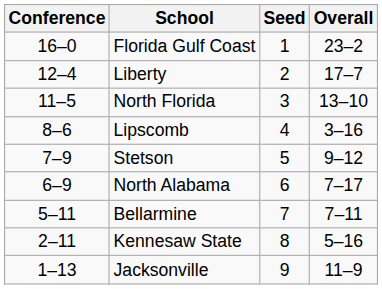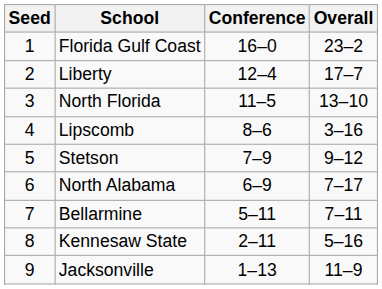 <table class="wikitable" style="white-space:nowrap;">
 <tr>
+<th>Seed</th>
+<th>School</th>
 <th>Conference</th>
-<th>School</th>
-<th>Seed</th>
 <th>Overall</th>
 </tr>
 <tr>
+<td align=center>1</td>
+<td>Florida Gulf Coast</td>
 <td align=center>16–0</td>
-<td>Florida Gulf Coast</td>
-<td align=center>1</td>
 <td align=center>23–2</td>
 </tr>
 <tr>
+<td align=center>2</td>
+<td>Liberty</td>
 <td align=center>12–4</td>
-<td>Liberty</td>
-<td align=center>2</td>
 <td align=center>17–7</td>
 </tr>
 <tr>
+<td align=center>3</td>
+<td>North Florida</td>
 <td align=center>11–5</td>
-<td>North Florida</td>
-<td align=center>3</td>
 <td align=center>13–10</td>
 </tr>
 <tr>
+<td align=center>4</td>
+<td>Lipscomb</td>
 <td align=center>8–6</td>
-<td>Lipscomb</td>
-<td align=center>4</td>
 <td align=center>3–16</td>
 </tr>
 <tr>
+<td align=center>5</td>
+<td>Stetson</td>
 <td align=center>7–9</td>
-<td>Stetson</td>
-<td align=center>5</td>
 <td align=center>9–12</td>
 </tr>
 <tr>
+<td align=center>6</td>
+<td>North Alabama</td>
 <td align=center>6–9</td>
-<td>North Alabama</td>
-<td align=center>6</td>
 <td align=center>7–17</td>
 </tr>
 <tr>
+<td align=center>7</td>
+<td>Bellarmine</td>
 <td align=center>5–11</td>
-<td>Bellarmine</td>
-<td align=center>7</td>
 <td align=center>7–11</td>
 </tr>
 <tr>
+<td align=center>8</td>
+<td>Kennesaw State</td>
 <td align=center>2–11</td>
-<td>Kennesaw State</td>
-<td align=center>8</td>
 <td align=center>5–16</td>
 </tr>
 <tr>
+<td align=center>9</td>
+<td>Jacksonville</td>
 <td align=center>1–13</td>
-<td>Jacksonville</td>
-<td align=center>9</td>
 <td align=center>11–9</td>
 </tr>
 </table>
